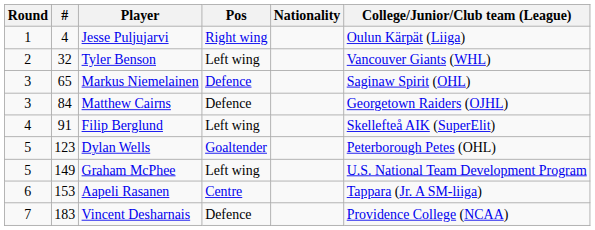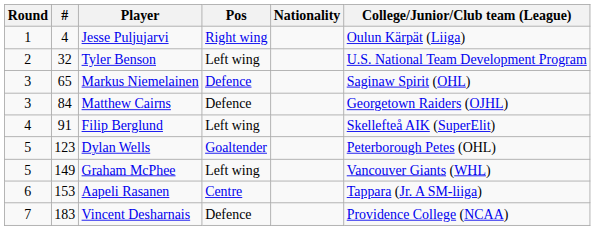 <table class="wikitable">
 <tr>
 <th>Round</th>
 <th>#</th>
 <th>Player</th>
 <th>Pos</th>
 <th>Nationality</th>
 <th>College/Junior/Club team (League)</th>
 </tr>
 <tr>
 <td style="text-align:center">1</td>
 <td style="text-align:center">4</td>
 <td><a href='#'>Jesse Puljujarvi</a></td>
 <td><a href='#'>Right wing</a></td>
 <td></td>
 <td><a href='#'>Oulun Kärpät</a> (<a href='#'>Liiga</a>)</td>
 </tr>
 <tr>
 <td style="text-align:center">2</td>
 <td style="text-align:center">32</td>
 <td><a href='#'>Tyler Benson</a></td>
 <td>Left wing</td>
 <td></td>
-<td><a href='#'>Vancouver Giants</a> (<a href='#'>WHL</a>)</td>
+<td><a href='#'>U.S. National Team Development Program</a></td>
 </tr>
 <tr>
 <td style="text-align:center">3</td>
 <td style="text-align:center">65</td>
 <td><a href='#'>Markus Niemelainen</a></td>
 <td><a href='#'>Defence</a></td>
 <td></td>
 <td><a href='#'>Saginaw Spirit</a> (<a href='#'>OHL</a>)</td>
 </tr>
 <tr>
 <td style="text-align:center">3</td>
 <td style="text-align:center">84</td>
 <td><a href='#'>Matthew Cairns</a></td>
 <td>Defence</td>
 <td></td>
 <td><a href='#'>Georgetown Raiders</a> (<a href='#'>OJHL</a>)</td>
 </tr>
 <tr>
 <td style="text-align:center">4</td>
 <td style="text-align:center">91</td>
 <td><a href='#'>Filip Berglund</a></td>
 <td>Left wing</td>
 <td></td>
 <td><a href='#'>Skellefteå AIK</a> (<a href='#'>SuperElit</a>)</td>
 </tr>
 <tr>
 <td style="text-align:center">5</td>
 <td style="text-align:center">123</td>
 <td><a href='#'>Dylan Wells</a></td>
 <td><a href='#'>Goaltender</a></td>
 <td></td>
 <td><a href='#'>Peterborough Petes</a> (OHL)</td>
 </tr>
 <tr>
 <td style="text-align:center">5</td>
 <td style="text-align:center">149</td>
 <td><a href='#'>Graham McPhee</a></td>
 <td>Left wing</td>
 <td></td>
-<td><a href='#'>U.S. National Team Development Program</a></td>
+<td><a href='#'>Vancouver Giants</a> (<a href='#'>WHL</a>)</td>
 </tr>
 <tr>
 <td style="text-align:center">6</td>
 <td style="text-align:center">153</td>
 <td><a href='#'>Aapeli Rasanen</a></td>
 <td><a href='#'>Centre</a></td>
 <td></td>
 <td><a href='#'>Tappara</a> (<a href='#'>Jr. A SM-liiga</a>)</td>
 </tr>
 <tr>
 <td style="text-align:center">7</td>
 <td style="text-align:center">183</td>
 <td><a href='#'>Vincent Desharnais</a></td>
 <td>Defence</td>
 <td></td>
 <td><a href='#'>Providence College</a> (<a href='#'>NCAA</a>)</td>
 </tr>
 </table>
